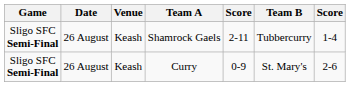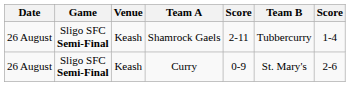 <table class="wikitable">
 <tr>
+<th>Date</th>
 <th>Game</th>
-<th>Date</th>
 <th>Venue</th>
 <th>Team A</th>
 <th>Score</th>
 <th>Team B</th>
 <th>Score</th>
 </tr>
 <tr align="center">
+<td>26 August</td>
 <td>Sligo SFC<br><strong>Semi-Final</strong></td>
-<td>26 August</td>
 <td>Keash</td>
 <td>Shamrock Gaels</td>
 <td>2-11</td>
 <td>Tubbercurry</td>
 <td>1-4</td>
 </tr>
 <tr align="center">
+<td>26 August</td>
 <td>Sligo SFC<br><strong>Semi-Final</strong></td>
-<td>26 August</td>
 <td>Keash</td>
 <td>Curry</td>
 <td>0-9</td>
 <td>St. Mary's</td>
 <td>2-6</td>
 </tr>
 </table>
